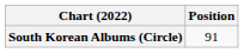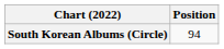 <table class="wikitable plainrowheaders" style="text-align:center">
 <tr>
 <th scope="col">Chart (2022)</th>
 <th scope="col">Position</th>
 </tr>
 <tr>
 <th scope="row">South Korean Albums (Circle)</th>
-<td>91</td>
+<td>94</td>
 </tr>
 </table>
